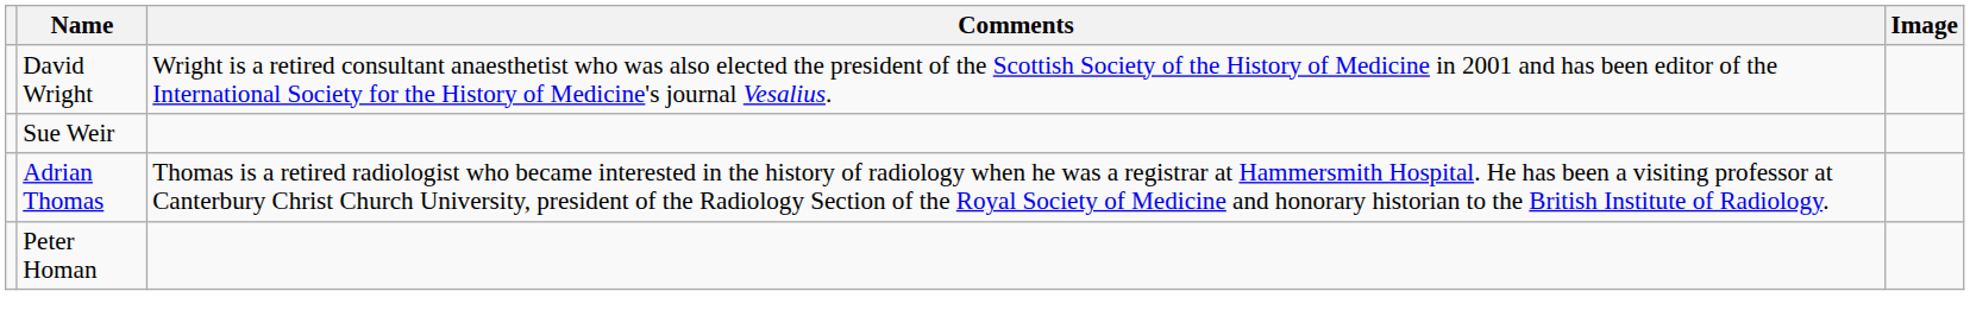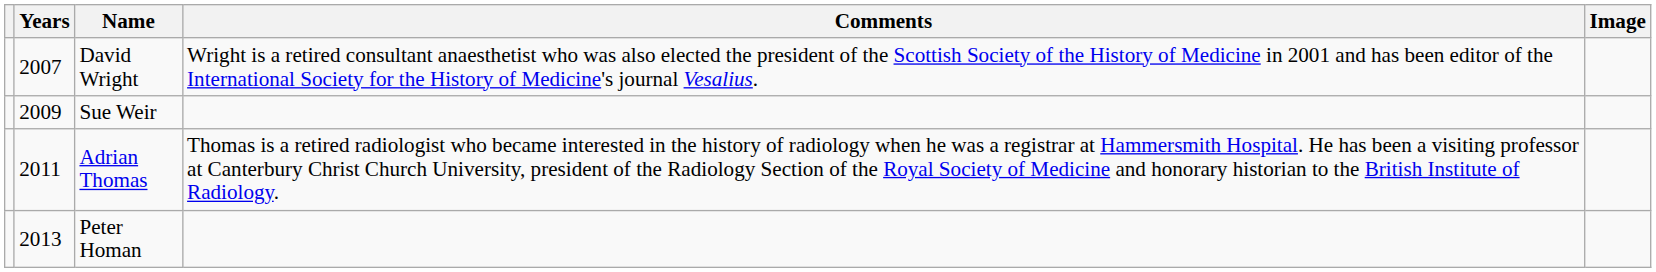 <table class="wikitable">
 <tr>
 <th></th>
+<th>Years</th>
 <th>Name</th>
 <th>Comments</th>
 <th>Image</th>
 </tr>
 <tr>
 <td></td>
+<td>2007</td>
 <td>David Wright</td>
 <td>Wright is a retired consultant anaesthetist who was also elected the president of the <a href='#'>Scottish Society of the History of Medicine</a> in 2001 and has been editor of the <a href='#'>International Society for the History of Medicine</a>'s journal <em><a href='#'>Vesalius</a></em>.</td>
 <td></td>
 </tr>
 <tr>
 <td></td>
+<td>2009</td>
 <td>Sue Weir</td>
 <td></td>
 <td></td>
 </tr>
 <tr>
 <td></td>
+<td>2011</td>
 <td><a href='#'>Adrian Thomas</a></td>
 <td>Thomas is a retired radiologist who became interested in the history of radiology when he was a registrar at <a href='#'>Hammersmith Hospital</a>. He has been a visiting professor at Canterbury Christ Church University, president of the Radiology Section of the <a href='#'>Royal Society of Medicine</a> and honorary historian to the <a href='#'>British Institute of Radiology</a>.</td>
 <td></td>
 </tr>
 <tr>
 <td></td>
+<td>2013</td>
 <td>Peter Homan</td>
 <td></td>
 <td></td>
 </tr>
 </table>
